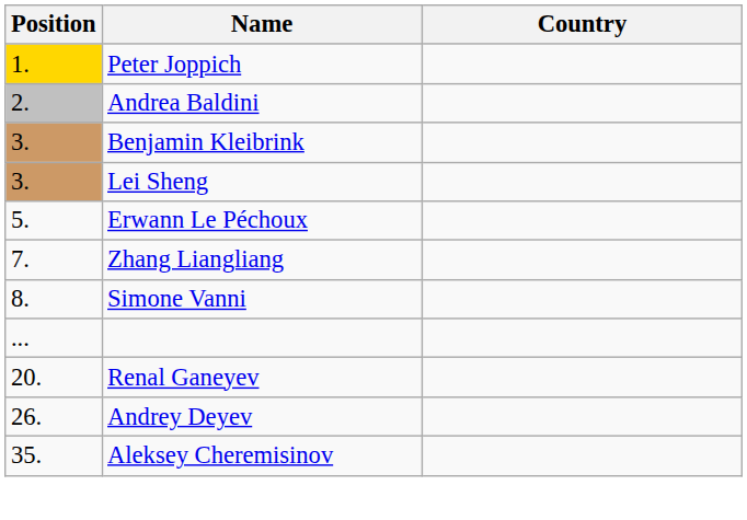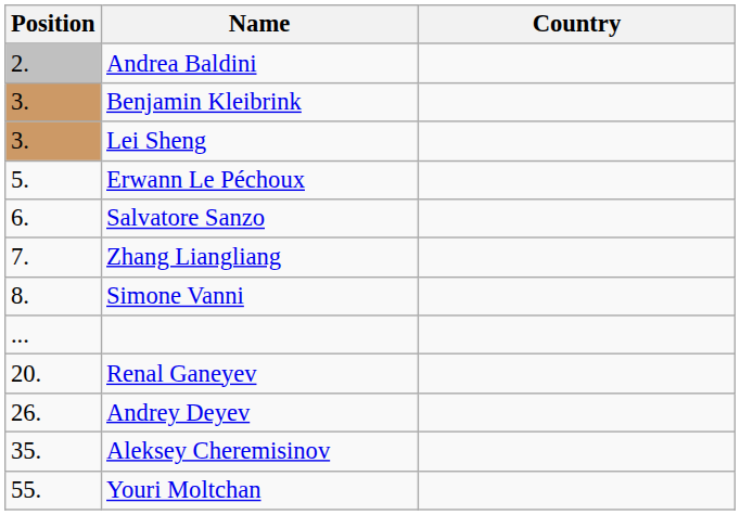 <table class="wikitable">
 <tr>
 <th width="10">Position</th>
 <th width="200">Name</th>
 <th width="200">Country</th>
-</tr>
-<tr>
-<td bgcolor="gold">1.</td>
-<td><a href='#'>Peter Joppich</a></td>
-<td></td>
 </tr>
 <tr>
 <td bgcolor="silver">2.</td>
 <td><a href='#'>Andrea Baldini</a></td>
 <td></td>
 </tr>
 <tr>
 <td bgcolor="#CC9966">3.</td>
 <td><a href='#'>Benjamin Kleibrink</a></td>
 <td></td>
 </tr>
 <tr>
 <td bgcolor="#CC9966">3.</td>
 <td><a href='#'>Lei Sheng</a></td>
 <td></td>
 </tr>
 <tr>
 <td>5.</td>
 <td><a href='#'>Erwann Le Péchoux</a></td>
+<td></td>
+</tr>
+<tr>
+<td>6.</td>
+<td><a href='#'>Salvatore Sanzo</a></td>
 <td></td>
 </tr>
 <tr>
 <td>7.</td>
 <td><a href='#'>Zhang Liangliang</a></td>
 <td></td>
 </tr>
 <tr>
 <td>8.</td>
 <td><a href='#'>Simone Vanni</a></td>
 <td></td>
 </tr>
 <tr>
 <td>...</td>
 <td></td>
 <td></td>
 </tr>
 <tr>
 <td>20.</td>
 <td><a href='#'>Renal Ganeyev</a></td>
 <td></td>
 </tr>
 <tr>
 <td>26.</td>
 <td><a href='#'>Andrey Deyev</a></td>
 <td></td>
 </tr>
 <tr>
 <td>35.</td>
 <td><a href='#'>Aleksey Cheremisinov</a></td>
 <td></td>
 </tr>
+<tr>
+<td>55.</td>
+<td><a href='#'>Youri Moltchan</a></td>
+<td></td>
+</tr>
 </table>
